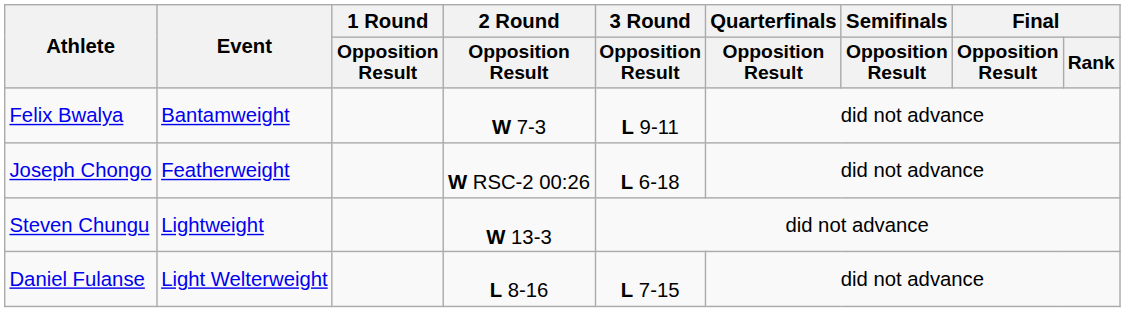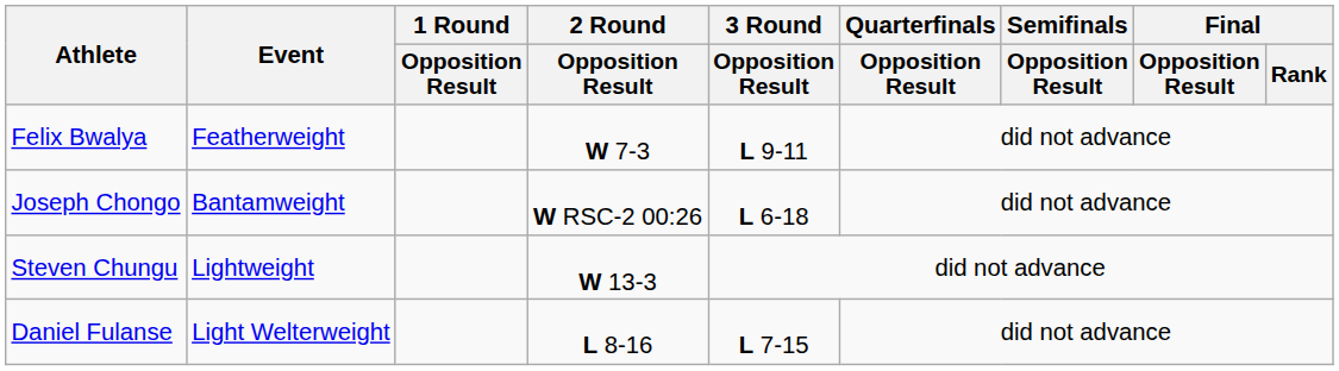 <table class="wikitable" style="font-size:90%">
 <tr>
 <th rowspan="2">Athlete</th>
 <th rowspan="2">Event</th>
 <th>1 Round</th>
 <th>2 Round</th>
 <th>3 Round</th>
 <th>Quarterfinals</th>
 <th>Semifinals</th>
 <th colspan=2>Final</th>
 </tr>
 <tr style="font-size:95%">
 <th>Opposition<br>Result</th>
 <th>Opposition<br>Result</th>
 <th>Opposition<br>Result</th>
 <th>Opposition<br>Result</th>
 <th>Opposition<br>Result</th>
 <th>Opposition<br>Result</th>
 <th>Rank</th>
 </tr>
 <tr align=center>
 <td align=left><a href='#'>Felix Bwalya</a></td>
-<td align=left><a href='#'>Bantamweight</a></td>
+<td align=left><a href='#'>Featherweight</a></td>
 <td></td>
 <td><br><strong>W</strong> 7-3</td>
 <td><br><strong>L</strong> 9-11</td>
 <td colspan=5>did not advance</td>
 </tr>
 <tr align=center>
 <td align=left><a href='#'>Joseph Chongo</a></td>
-<td align=left><a href='#'>Featherweight</a></td>
+<td align=left><a href='#'>Bantamweight</a></td>
 <td></td>
 <td><br><strong>W</strong> RSC-2 00:26</td>
 <td><br><strong>L</strong> 6-18</td>
 <td colspan=6>did not advance</td>
 </tr>
 <tr align=center>
 <td align=left><a href='#'>Steven Chungu</a></td>
 <td align=left><a href='#'>Lightweight</a></td>
 <td></td>
 <td><br><strong>W</strong> 13-3</td>
 <td colspan=6>did not advance</td>
 </tr>
 <tr align=center>
 <td align=left><a href='#'>Daniel Fulanse</a></td>
 <td align=left><a href='#'>Light Welterweight</a></td>
 <td></td>
 <td><br><strong>L</strong> 8-16</td>
 <td><br><strong>L</strong> 7-15</td>
 <td colspan=6>did not advance</td>
 </tr>
 </table>
